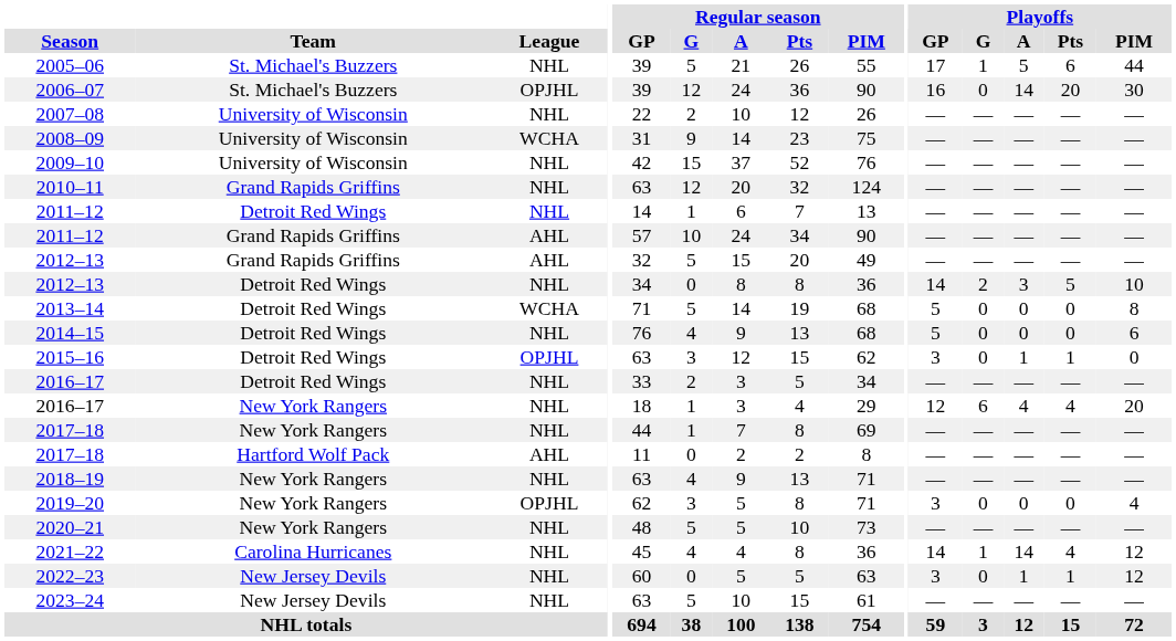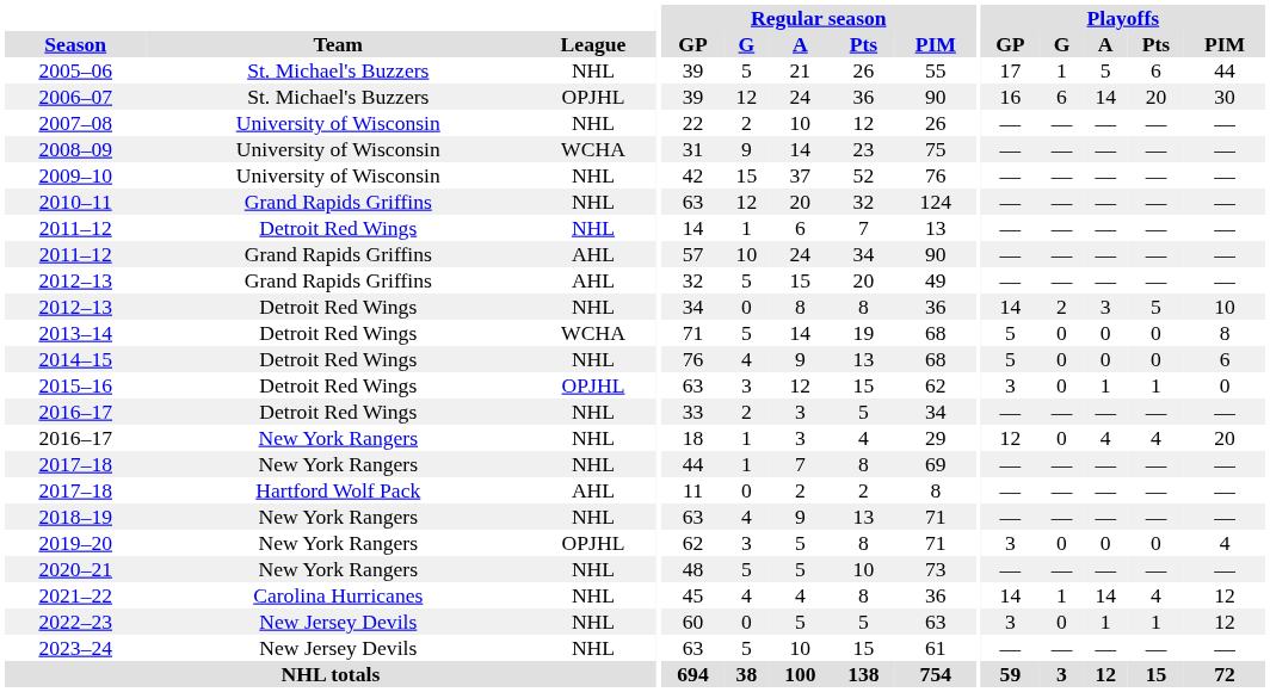 <table border="0" cellpadding="1" cellspacing="0" style="text-align:center; width:60em">
 <tr bgcolor="#e0e0e0">
 <th colspan="3"  bgcolor="#ffffff"></th>
 <th rowspan="100" bgcolor="#ffffff"></th>
 <th colspan="5"><a href='#'>Regular season</a></th>
 <th rowspan="100" bgcolor="#ffffff"></th>
 <th colspan="5"><a href='#'>Playoffs</a></th>
 </tr>
 <tr bgcolor="#e0e0e0">
 <th><a href='#'>Season</a></th>
 <th>Team</th>
 <th>League</th>
 <th>GP</th>
 <th><a href='#'>G</a></th>
 <th><a href='#'>A</a></th>
 <th><a href='#'>Pts</a></th>
 <th><a href='#'>PIM</a></th>
 <th>GP</th>
 <th>G</th>
 <th>A</th>
 <th>Pts</th>
 <th>PIM</th>
 </tr>
 <tr>
 <td><a href='#'>2005–06</a></td>
 <td><a href='#'>St. Michael's Buzzers</a></td>
 <td>NHL</td>
 <td>39</td>
 <td>5</td>
 <td>21</td>
 <td>26</td>
 <td>55</td>
 <td>17</td>
 <td>1</td>
 <td>5</td>
 <td>6</td>
 <td>44</td>
 </tr>
 <tr bgcolor="#f0f0f0">
 <td><a href='#'>2006–07</a></td>
 <td>St. Michael's Buzzers</td>
 <td>OPJHL</td>
 <td>39</td>
 <td>12</td>
 <td>24</td>
 <td>36</td>
 <td>90</td>
 <td>16</td>
-<td>0</td>
+<td>6</td>
 <td>14</td>
 <td>20</td>
 <td>30</td>
 </tr>
 <tr>
 <td><a href='#'>2007–08</a></td>
 <td><a href='#'>University of Wisconsin</a></td>
 <td>NHL</td>
 <td>22</td>
 <td>2</td>
 <td>10</td>
 <td>12</td>
 <td>26</td>
 <td>—</td>
 <td>—</td>
 <td>—</td>
 <td>—</td>
 <td>—</td>
 </tr>
 <tr bgcolor="#f0f0f0">
 <td><a href='#'>2008–09</a></td>
 <td>University of Wisconsin</td>
 <td>WCHA</td>
 <td>31</td>
 <td>9</td>
 <td>14</td>
 <td>23</td>
 <td>75</td>
 <td>—</td>
 <td>—</td>
 <td>—</td>
 <td>—</td>
 <td>—</td>
 </tr>
 <tr>
 <td><a href='#'>2009–10</a></td>
 <td>University of Wisconsin</td>
 <td>NHL</td>
 <td>42</td>
 <td>15</td>
 <td>37</td>
 <td>52</td>
 <td>76</td>
 <td>—</td>
 <td>—</td>
 <td>—</td>
 <td>—</td>
 <td>—</td>
 </tr>
 <tr bgcolor="#f0f0f0">
 <td><a href='#'>2010–11</a></td>
 <td><a href='#'>Grand Rapids Griffins</a></td>
 <td>NHL</td>
 <td>63</td>
 <td>12</td>
 <td>20</td>
 <td>32</td>
 <td>124</td>
 <td>—</td>
 <td>—</td>
 <td>—</td>
 <td>—</td>
 <td>—</td>
 </tr>
 <tr>
 <td><a href='#'>2011–12</a></td>
 <td><a href='#'>Detroit Red Wings</a></td>
 <td><a href='#'>NHL</a></td>
 <td>14</td>
 <td>1</td>
 <td>6</td>
 <td>7</td>
 <td>13</td>
 <td>—</td>
 <td>—</td>
 <td>—</td>
 <td>—</td>
 <td>—</td>
 </tr>
 <tr bgcolor="#f0f0f0">
 <td><a href='#'>2011–12</a></td>
 <td>Grand Rapids Griffins</td>
 <td>AHL</td>
 <td>57</td>
 <td>10</td>
 <td>24</td>
 <td>34</td>
 <td>90</td>
 <td>—</td>
 <td>—</td>
 <td>—</td>
 <td>—</td>
 <td>—</td>
 </tr>
 <tr>
 <td><a href='#'>2012–13</a></td>
 <td>Grand Rapids Griffins</td>
 <td>AHL</td>
 <td>32</td>
 <td>5</td>
 <td>15</td>
 <td>20</td>
 <td>49</td>
 <td>—</td>
 <td>—</td>
 <td>—</td>
 <td>—</td>
 <td>—</td>
 </tr>
 <tr bgcolor="#f0f0f0">
 <td><a href='#'>2012–13</a></td>
 <td>Detroit Red Wings</td>
 <td>NHL</td>
 <td>34</td>
 <td>0</td>
 <td>8</td>
 <td>8</td>
 <td>36</td>
 <td>14</td>
 <td>2</td>
 <td>3</td>
 <td>5</td>
 <td>10</td>
 </tr>
 <tr>
 <td><a href='#'>2013–14</a></td>
 <td>Detroit Red Wings</td>
 <td>WCHA</td>
 <td>71</td>
 <td>5</td>
 <td>14</td>
 <td>19</td>
 <td>68</td>
 <td>5</td>
 <td>0</td>
 <td>0</td>
 <td>0</td>
 <td>8</td>
 </tr>
 <tr bgcolor="#f0f0f0">
 <td><a href='#'>2014–15</a></td>
 <td>Detroit Red Wings</td>
 <td>NHL</td>
 <td>76</td>
 <td>4</td>
 <td>9</td>
 <td>13</td>
 <td>68</td>
 <td>5</td>
 <td>0</td>
 <td>0</td>
 <td>0</td>
 <td>6</td>
 </tr>
 <tr>
 <td><a href='#'>2015–16</a></td>
 <td>Detroit Red Wings</td>
 <td><a href='#'>OPJHL</a></td>
 <td>63</td>
 <td>3</td>
 <td>12</td>
 <td>15</td>
 <td>62</td>
 <td>3</td>
 <td>0</td>
 <td>1</td>
 <td>1</td>
 <td>0</td>
 </tr>
 <tr bgcolor="#f0f0f0">
 <td><a href='#'>2016–17</a></td>
 <td>Detroit Red Wings</td>
 <td>NHL</td>
 <td>33</td>
 <td>2</td>
 <td>3</td>
 <td>5</td>
 <td>34</td>
 <td>—</td>
 <td>—</td>
 <td>—</td>
 <td>—</td>
 <td>—</td>
 </tr>
 <tr>
 <td>2016–17</td>
 <td><a href='#'>New York Rangers</a></td>
 <td>NHL</td>
 <td>18</td>
 <td>1</td>
 <td>3</td>
 <td>4</td>
 <td>29</td>
 <td>12</td>
-<td>6</td>
+<td>0</td>
 <td>4</td>
 <td>4</td>
 <td>20</td>
 </tr>
 <tr bgcolor="#f0f0f0">
 <td><a href='#'>2017–18</a></td>
 <td>New York Rangers</td>
 <td>NHL</td>
 <td>44</td>
 <td>1</td>
 <td>7</td>
 <td>8</td>
 <td>69</td>
 <td>—</td>
 <td>—</td>
 <td>—</td>
 <td>—</td>
 <td>—</td>
 </tr>
 <tr>
 <td><a href='#'>2017–18</a></td>
 <td><a href='#'>Hartford Wolf Pack</a></td>
 <td>AHL</td>
 <td>11</td>
 <td>0</td>
 <td>2</td>
 <td>2</td>
 <td>8</td>
 <td>—</td>
 <td>—</td>
 <td>—</td>
 <td>—</td>
 <td>—</td>
 </tr>
 <tr bgcolor="#f0f0f0">
 <td><a href='#'>2018–19</a></td>
 <td>New York Rangers</td>
 <td>NHL</td>
 <td>63</td>
 <td>4</td>
 <td>9</td>
 <td>13</td>
 <td>71</td>
 <td>—</td>
 <td>—</td>
 <td>—</td>
 <td>—</td>
 <td>—</td>
 </tr>
 <tr>
 <td><a href='#'>2019–20</a></td>
 <td>New York Rangers</td>
 <td>OPJHL</td>
 <td>62</td>
 <td>3</td>
 <td>5</td>
 <td>8</td>
 <td>71</td>
 <td>3</td>
 <td>0</td>
 <td>0</td>
 <td>0</td>
 <td>4</td>
 </tr>
 <tr bgcolor="#f0f0f0">
 <td><a href='#'>2020–21</a></td>
 <td>New York Rangers</td>
 <td>NHL</td>
 <td>48</td>
 <td>5</td>
 <td>5</td>
 <td>10</td>
 <td>73</td>
 <td>—</td>
 <td>—</td>
 <td>—</td>
 <td>—</td>
 <td>—</td>
 </tr>
 <tr>
 <td><a href='#'>2021–22</a></td>
 <td><a href='#'>Carolina Hurricanes</a></td>
 <td>NHL</td>
 <td>45</td>
 <td>4</td>
 <td>4</td>
 <td>8</td>
 <td>36</td>
 <td>14</td>
 <td>1</td>
 <td>14</td>
 <td>4</td>
 <td>12</td>
 </tr>
 <tr bgcolor="#f0f0f0">
 <td><a href='#'>2022–23</a></td>
 <td><a href='#'>New Jersey Devils</a></td>
 <td>NHL</td>
 <td>60</td>
 <td>0</td>
 <td>5</td>
 <td>5</td>
 <td>63</td>
 <td>3</td>
 <td>0</td>
 <td>1</td>
 <td>1</td>
 <td>12</td>
 </tr>
 <tr>
 <td><a href='#'>2023–24</a></td>
 <td>New Jersey Devils</td>
 <td>NHL</td>
 <td>63</td>
 <td>5</td>
 <td>10</td>
 <td>15</td>
 <td>61</td>
 <td>—</td>
 <td>—</td>
 <td>—</td>
 <td>—</td>
 <td>—</td>
 </tr>
 <tr bgcolor="#e0e0e0">
 <th colspan="3">NHL totals</th>
 <th>694</th>
 <th>38</th>
 <th>100</th>
 <th>138</th>
 <th>754</th>
 <th>59</th>
 <th>3</th>
 <th>12</th>
 <th>15</th>
 <th>72</th>
 </tr>
 </table>
